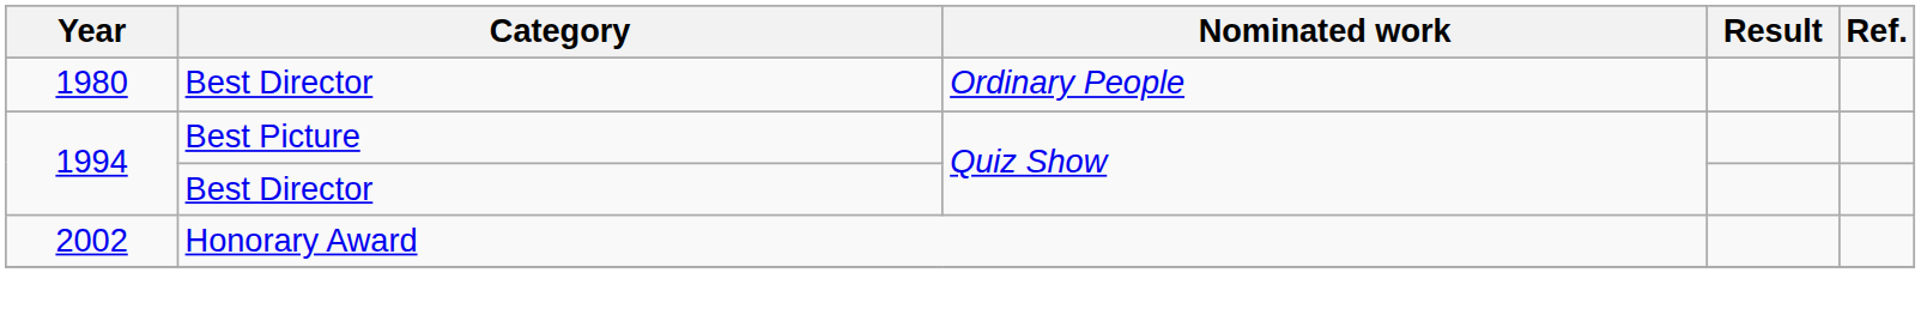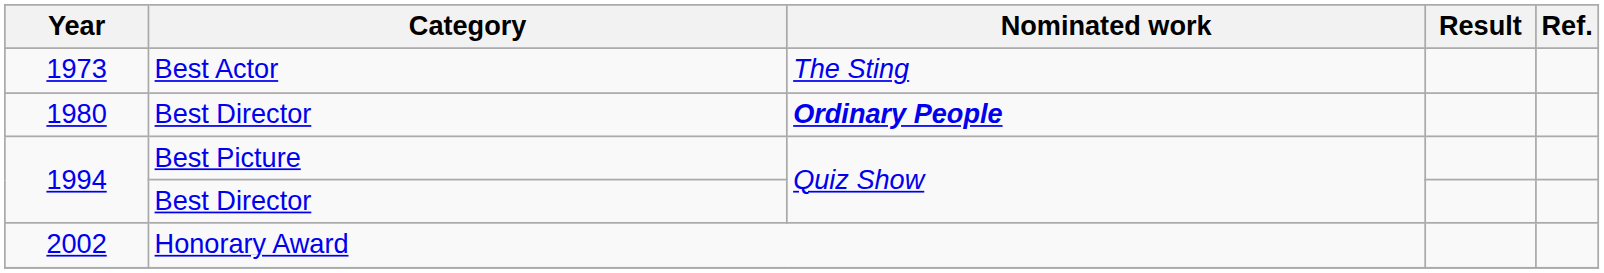 <table class="wikitable unsortable plainrowheaders" Style=font-size:98%>
 <tr>
 <th scope="col" style="width:9%;">Year</th>
 <th scope="col" style="width:20em;">Category</th>
 <th scope="col" style="width:20em;">Nominated work</th>
 <th scope="col" style="width:2em;">Result</th>
 <th scope="col" style="width:4%;" class="unsortable">Ref.</th>
 </tr>
 <tr>
+<td style="text-align:center;"><a href='#'>1973</a></td>
+<td><a href='#'>Best Actor</a></td>
+<td><em><a href='#'>The Sting</a></em></td>
+<td></td>
+<td></td>
+</tr>
+<tr>
 <td style="text-align:center;"><a href='#'>1980</a></td>
 <td><a href='#'>Best Director</a></td>
-<td><em><a href='#'>Ordinary People</a></em></td>
+<td><strong><em><a href='#'>Ordinary People</a></em></strong></td>
 <td></td>
 <td></td>
 </tr>
 <tr>
 <td style="text-align:center;", rowspan=2><a href='#'>1994</a></td>
 <td><a href='#'>Best Picture</a></td>
 <td rowspan=2><em><a href='#'>Quiz Show</a></em></td>
 <td></td>
 <td></td>
 </tr>
 <tr>
 <td><a href='#'>Best Director</a></td>
 <td></td>
 <td></td>
 </tr>
 <tr>
 <td style="text-align:center;"><a href='#'>2002</a></td>
 <td colspan=2><a href='#'>Honorary Award</a></td>
 <td></td>
 <td></td>
 </tr>
 <tr>
 </tr>
 </table>
